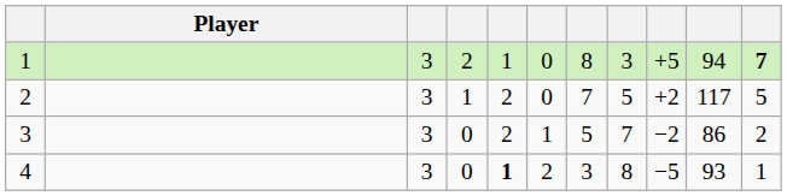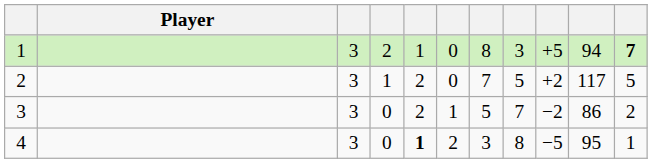 <table class="wikitable" style="text-align:center; margin: 1em auto 1em auto, align:left">
 <tr>
 <th width=20></th>
 <th width=240>Player</th>
 <th width=20></th>
 <th width=20></th>
 <th width=20></th>
 <th width=20></th>
 <th width=20></th>
 <th width=20></th>
 <th width=20></th>
 <th width=30></th>
 <th width=20></th>
 </tr>
 <tr style="background:#D0F0C0;">
 <td>1</td>
 <td align=left></td>
 <td>3</td>
 <td>2</td>
 <td>1</td>
 <td>0</td>
 <td>8</td>
 <td>3</td>
 <td>+5</td>
 <td>94</td>
 <td><strong>7</strong></td>
 </tr>
 <tr style=>
 <td>2</td>
 <td align=left></td>
 <td>3</td>
 <td>1</td>
 <td>2</td>
 <td>0</td>
 <td>7</td>
 <td>5</td>
 <td>+2</td>
 <td>117</td>
 <td>5</td>
 </tr>
 <tr style=>
 <td>3</td>
 <td align=left></td>
 <td>3</td>
 <td>0</td>
 <td>2</td>
 <td>1</td>
 <td>5</td>
 <td>7</td>
 <td>−2</td>
 <td>86</td>
 <td>2</td>
 </tr>
 <tr style=>
 <td>4</td>
 <td align=left></td>
 <td>3</td>
 <td>0</td>
 <td><strong>1</strong></td>
 <td>2</td>
 <td>3</td>
 <td>8</td>
 <td>−5</td>
-<td>93</td>
+<td>95</td>
 <td>1</td>
 </tr>
 </table>
